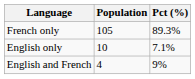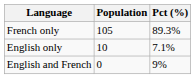 <table class="wikitable">
 <tr>
 <th>Language</th>
 <th>Population</th>
 <th>Pct (%)</th>
 </tr>
 <tr>
 <td>French only</td>
 <td>105</td>
 <td>89.3%</td>
 </tr>
 <tr>
 <td>English only</td>
 <td>10</td>
 <td>7.1%</td>
 </tr>
 <tr>
 <td>English and French</td>
-<td>4</td>
+<td>0</td>
 <td>9%</td>
 </tr>
 </table>
